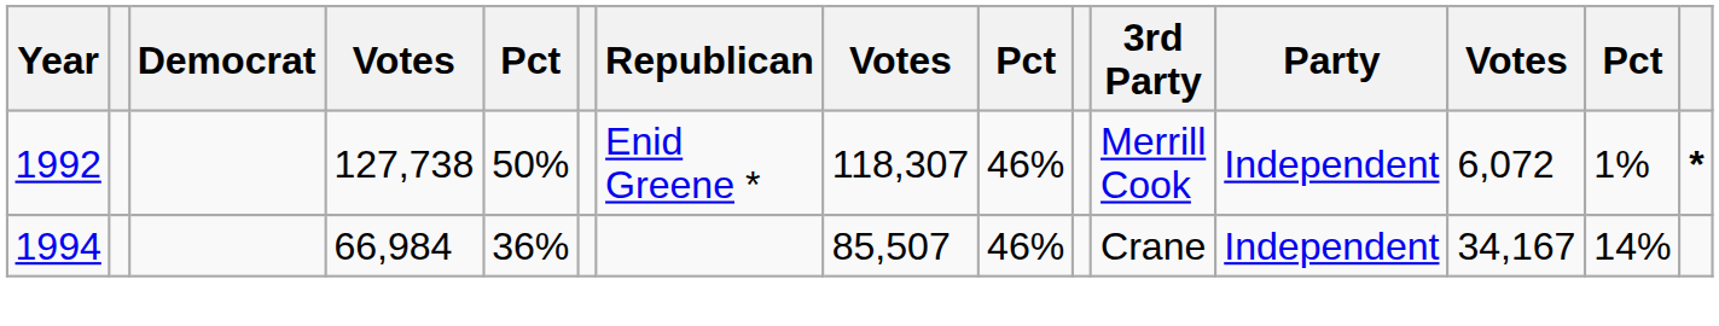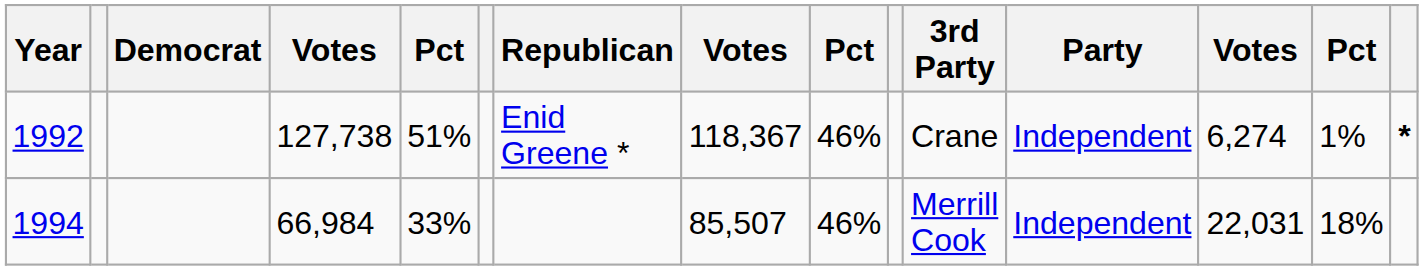 <table class="wikitable" style="margin:0.5em ; font-size:95%">
 <tr>
 <th>Year</th>
 <th></th>
 <th>Democrat</th>
 <th>Votes</th>
 <th>Pct</th>
 <th></th>
 <th>Republican</th>
 <th>Votes</th>
 <th>Pct</th>
 <th></th>
 <th>3rd Party</th>
 <th>Party</th>
 <th>Votes</th>
 <th>Pct</th>
 <th></th>
 </tr>
 <tr>
 <td><a href='#'>1992</a></td>
 <td></td>
 <td></td>
 <td>127,738</td>
-<td>50%</td>
+<td>51%</td>
 <td></td>
 <td><a href='#'>Enid Greene</a> *</td>
-<td>118,307</td>
+<td>118,367</td>
 <td>46%</td>
 <td></td>
-<td><a href='#'>Merrill Cook</a></td>
+<td> Crane</td>
 <td><a href='#'>Independent</a></td>
-<td>6,072</td>
+<td>6,274</td>
 <td>1%</td>
 <td><strong>*</strong></td>
 </tr>
 <tr>
 <td><a href='#'>1994</a></td>
 <td></td>
 <td></td>
 <td>66,984</td>
-<td>36%</td>
+<td>33%</td>
 <td></td>
 <td></td>
 <td>85,507</td>
 <td>46%</td>
 <td></td>
-<td> Crane</td>
+<td><a href='#'>Merrill Cook</a></td>
 <td><a href='#'>Independent</a></td>
-<td>34,167</td>
-<td>14%</td>
+<td>22,031</td>
+<td>18%</td>
 <td></td>
 </tr>
 </table>
